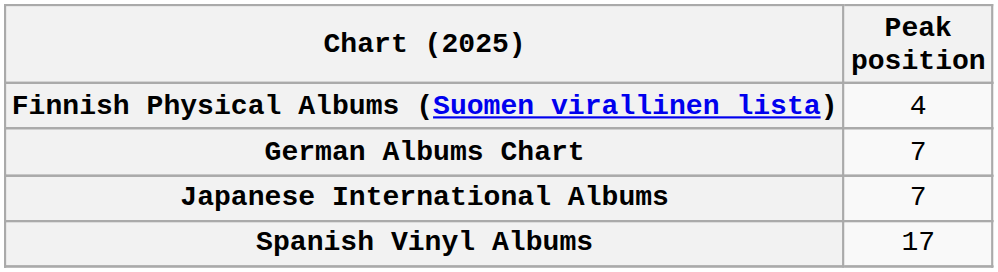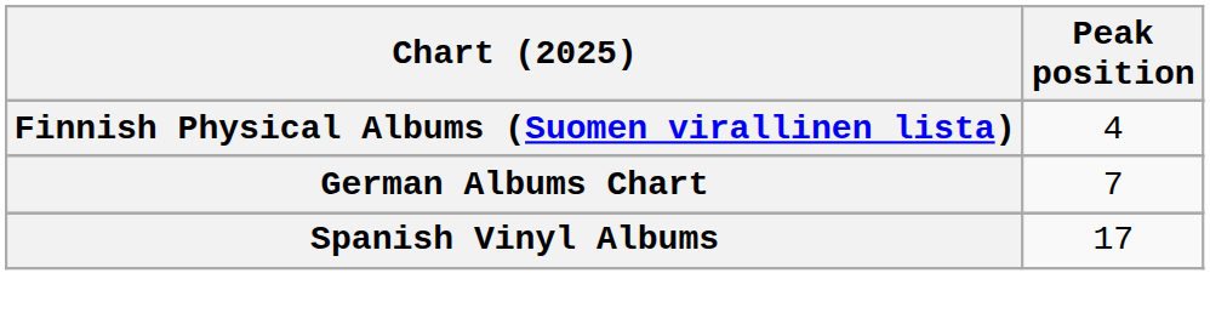 <table class="wikitable sortable plainrowheaders" style="text-align:center">
 <tr>
 <th scope="col">Chart (2025)</th>
 <th scope="col">Peak<br>position</th>
 </tr>
 <tr>
 </tr>
 <tr>
 </tr>
 <tr>
 </tr>
 <tr>
 <th scope="row">Finnish Physical Albums (<a href='#'>Suomen virallinen lista</a>)</th>
 <td>4</td>
 </tr>
 <tr>
 </tr>
 <tr>
 <th scope="row">German Albums Chart</th>
 <td>7</td>
 </tr>
 <tr>
-</tr>
-<tr>
-<th scope="row">Japanese International Albums</th>
-<td>7</td>
 </tr>
 <tr>
 </tr>
 <tr>
 <th scope="row">Spanish Vinyl Albums</th>
 <td>17</td>
 </tr>
 <tr>
 </tr>
 <tr>
 </tr>
 <tr>
 </tr>
 <tr>
 </tr>
 <tr>
 </tr>
 <tr>
 </tr>
 <tr>
 </tr>
 <tr>
 </tr>
 <tr>
 </tr>
 </table>
